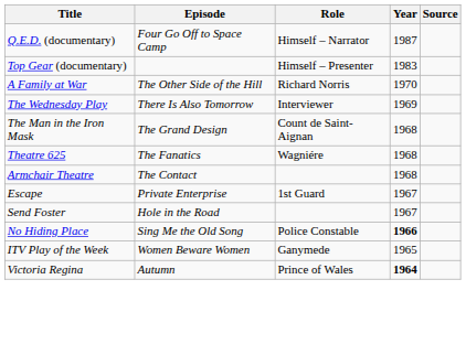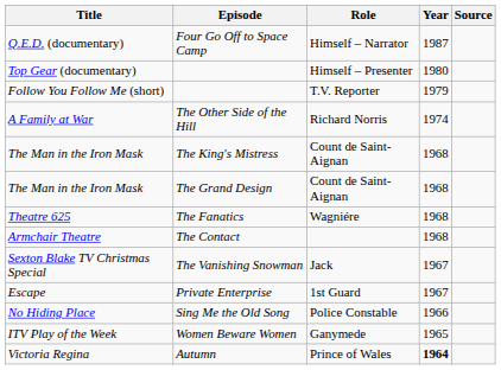 <table class="wikitable" border="1">
 <tr>
 <th>Title</th>
 <th>Episode</th>
 <th>Role</th>
 <th>Year</th>
 <th>Source</th>
 </tr>
 <tr>
 <td><em><a href='#'>Q.E.D.</a></em> (documentary)</td>
 <td><em>Four Go Off to Space Camp</em></td>
 <td>Himself – Narrator</td>
 <td>1987</td>
 <td></td>
 </tr>
 <tr>
 <td><em><a href='#'>Top Gear</a></em> (documentary)</td>
 <td></td>
 <td>Himself – Presenter</td>
-<td>1983</td>
+<td>1980</td>
+<td></td>
+</tr>
+<tr>
+<td><em>Follow You Follow Me</em> (short)</td>
+<td></td>
+<td>T.V. Reporter</td>
+<td>1979</td>
 <td></td>
 </tr>
 <tr>
 <td><em><a href='#'>A Family at War</a></em></td>
 <td><em>The Other Side of the Hill</em></td>
 <td>Richard Norris</td>
-<td>1970</td>
+<td>1974</td>
 <td></td>
 </tr>
 <tr>
-<td><em><a href='#'>The Wednesday Play</a></em></td>
-<td><em>There Is Also Tomorrow</em></td>
-<td>Interviewer</td>
-<td>1969</td>
+<td><em>The Man in the Iron Mask</em></td>
+<td><em>The King's Mistress</em></td>
+<td>Count de Saint-Aignan</td>
+<td>1968</td>
 <td></td>
 </tr>
 <tr>
 <td><em>The Man in the Iron Mask</em></td>
 <td><em>The Grand Design</em></td>
 <td>Count de Saint-Aignan</td>
 <td>1968</td>
 <td></td>
 </tr>
 <tr>
 <td><em><a href='#'>Theatre 625</a></em></td>
 <td><em>The Fanatics</em></td>
 <td>Wagniére</td>
 <td>1968</td>
 <td></td>
 </tr>
 <tr>
 <td><em><a href='#'>Armchair Theatre</a></em></td>
 <td><em>The Contact</em></td>
 <td></td>
 <td>1968</td>
 <td></td>
 </tr>
 <tr>
+<td><em><a href='#'>Sexton Blake</a> TV Christmas Special</em></td>
+<td><em>The Vanishing Snowman</em></td>
+<td>Jack</td>
+<td>1967</td>
+<td></td>
+</tr>
+<tr>
 <td><em>Escape</em></td>
 <td><em>Private Enterprise</em></td>
 <td>1st Guard</td>
 <td>1967</td>
 <td></td>
 </tr>
 <tr>
-<td><em>Send Foster</em></td>
-<td><em>Hole in the Road</em></td>
-<td></td>
-<td>1967</td>
-<td></td>
-</tr>
-<tr>
 <td><em><a href='#'>No Hiding Place</a></em></td>
 <td><em>Sing Me the Old Song</em></td>
 <td>Police Constable</td>
-<td><strong>1966</strong></td>
+<td>1966</td>
 <td></td>
 </tr>
 <tr>
 <td><em>ITV Play of the Week</em></td>
 <td><em>Women Beware Women</em></td>
 <td>Ganymede</td>
 <td>1965</td>
 <td></td>
 </tr>
 <tr>
 <td><em>Victoria Regina</em></td>
 <td><em>Autumn</em></td>
 <td>Prince of Wales</td>
 <td><strong>1964</strong></td>
 <td></td>
 </tr>
 </table>
